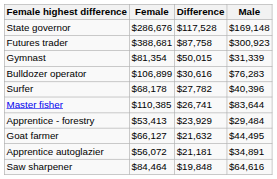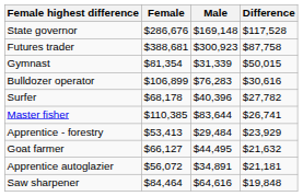 <table class="wikitable">
 <tr>
 <th>Female highest difference</th>
 <th>Female</th>
+<th>Male</th>
 <th>Difference</th>
-<th>Male</th>
 </tr>
 <tr>
 <td>State governor</td>
 <td>$286,676</td>
+<td>$169,148</td>
 <td>$117,528</td>
-<td>$169,148</td>
 </tr>
 <tr>
 <td>Futures trader</td>
 <td>$388,681</td>
+<td>$300,923</td>
 <td>$87,758</td>
-<td>$300,923</td>
 </tr>
 <tr>
 <td>Gymnast</td>
 <td>$81,354</td>
+<td>$31,339</td>
 <td>$50,015</td>
-<td>$31,339</td>
 </tr>
 <tr>
 <td>Bulldozer operator</td>
 <td>$106,899</td>
+<td>$76,283</td>
 <td>$30,616</td>
-<td>$76,283</td>
 </tr>
 <tr>
 <td>Surfer</td>
 <td>$68,178</td>
+<td>$40,396</td>
 <td>$27,782</td>
-<td>$40,396</td>
 </tr>
 <tr>
 <td><a href='#'>Master fisher</a></td>
 <td>$110,385</td>
+<td>$83,644</td>
 <td>$26,741</td>
-<td>$83,644</td>
 </tr>
 <tr>
 <td>Apprentice - forestry</td>
 <td>$53,413</td>
+<td>$29,484</td>
 <td>$23,929</td>
-<td>$29,484</td>
 </tr>
 <tr>
 <td>Goat farmer</td>
 <td>$66,127</td>
+<td>$44,495</td>
 <td>$21,632</td>
-<td>$44,495</td>
 </tr>
 <tr>
 <td>Apprentice autoglazier</td>
 <td>$56,072</td>
+<td>$34,891</td>
 <td>$21,181</td>
-<td>$34,891</td>
 </tr>
 <tr>
 <td>Saw sharpener</td>
 <td>$84,464</td>
+<td>$64,616</td>
 <td>$19,848</td>
-<td>$64,616</td>
 </tr>
 </table>
